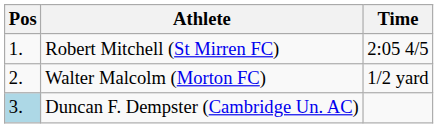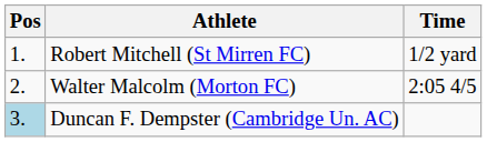 <table class="wikitable">
 <tr>
 <th>Pos</th>
 <th>Athlete</th>
 <th>Time</th>
 </tr>
 <tr>
 <td>1.</td>
 <td>Robert Mitchell (<a href='#'>St Mirren FC</a>)</td>
-<td>2:05 4/5</td>
+<td>1/2 yard</td>
 </tr>
 <tr>
 <td>2.</td>
 <td>Walter Malcolm (<a href='#'>Morton FC</a>)</td>
-<td>1/2 yard</td>
+<td>2:05 4/5</td>
 </tr>
 <tr>
 <td style="background: lightblue;">3.</td>
 <td>Duncan F. Dempster (<a href='#'>Cambridge Un. AC</a>)</td>
 <td></td>
 </tr>
 </table>
